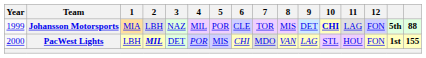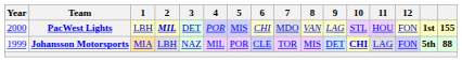 <table class="wikitable" style="text-align:center; font-size:85%">
 <tr>
 <th scope="col">Year</th>
 <th scope="col">Team</th>
 <th scope="col">1</th>
 <th scope="col">2</th>
 <th scope="col">3</th>
 <th scope="col">4</th>
 <th scope="col">5</th>
 <th scope="col">6</th>
 <th scope="col">7</th>
 <th scope="col">8</th>
 <th scope="col">9</th>
 <th scope="col">10</th>
 <th scope="col">11</th>
 <th scope="col">12</th>
 <th scope="col"></th>
 <th scope="col"></th>
 </tr>
 <tr>
+<td><a href='#'>2000</a></td>
+<th nowrap><a href='#'>PacWest Lights</a></th>
+<td style="background:#FFFFBF;"><a href='#'>LBH</a><br></td>
+<td style="background:#FFFFBF;"><strong><em><a href='#'>MIL</a></em></strong><br></td>
+<td style="background:#DFFFDF;"><a href='#'>DET</a><br></td>
+<td style="background:#CFCFFF;"><em><a href='#'>POR</a></em><br></td>
+<td style="background:#CFCFFF;"><a href='#'>MIS</a><br></td>
+<td style="background:#FFFFBF;"><em><a href='#'>CHI</a></em><br></td>
+<td style="background:#DFDFDF;"><a href='#'>MDO</a><br></td>
+<td style="background:#FFFFBF;"><em><a href='#'>VAN</a></em><br></td>
+<td style="background:#FFFFBF;"><em><a href='#'>LAG</a></em><br></td>
+<td style="background:#EFCFFF;"><a href='#'>STL</a><br></td>
+<td style="background:#EFCFFF;"><a href='#'>HOU</a><br></td>
+<td style="background:#FFFFBF;"><a href='#'>FON</a><br></td>
+<th style="background:#FFFFBF;">1st</th>
+<th style="background:#FFFFBF;">155</th>
+</tr>
+<tr>
 <td><a href='#'>1999</a></td>
 <th nowrap><a href='#'>Johansson Motorsports</a></th>
 <td style="background:#FFDF9F;"><a href='#'>MIA</a><br></td>
 <td style="background:#DFDFDF;"><a href='#'>LBH</a><br></td>
 <td style="background:#DFFFDF;"><a href='#'>NAZ</a><br></td>
 <td style="background:#EFCFFF;"><a href='#'>MIL</a><br></td>
 <td style="background:#EFCFFF;"><a href='#'>POR</a><br></td>
 <td style="background:#CFCFFF;"><a href='#'>CLE</a><br></td>
 <td style="background:#EFCFFF;"><a href='#'>TOR</a><br></td>
 <td style="background:#EFCFFF;"><a href='#'>MIS</a><br></td>
 <td style="background:#CFEAFF;"><a href='#'>DET</a><br></td>
 <td style="background:#FFFFBF;"><strong><a href='#'>CHI</a></strong><br></td>
 <td style="background:#DFDFDF;"><a href='#'>LAG</a><br></td>
 <td style="background:#CFCFFF;"><a href='#'>FON</a><br></td>
 <th style="background:#DFFFDF;">5th</th>
 <th style="background:#DFFFDF;">88</th>
 </tr>
 <tr>
-<td><a href='#'>2000</a></td>
-<th nowrap><a href='#'>PacWest Lights</a></th>
-<td style="background:#FFFFBF;"><a href='#'>LBH</a><br></td>
-<td style="background:#FFFFBF;"><strong><em><a href='#'>MIL</a></em></strong><br></td>
-<td style="background:#DFFFDF;"><a href='#'>DET</a><br></td>
-<td style="background:#CFCFFF;"><em><a href='#'>POR</a></em><br></td>
-<td style="background:#CFCFFF;"><a href='#'>MIS</a><br></td>
-<td style="background:#FFFFBF;"><em><a href='#'>CHI</a></em><br></td>
-<td style="background:#DFDFDF;"><a href='#'>MDO</a><br></td>
-<td style="background:#FFFFBF;"><em><a href='#'>VAN</a></em><br></td>
-<td style="background:#FFFFBF;"><em><a href='#'>LAG</a></em><br></td>
-<td style="background:#EFCFFF;"><a href='#'>STL</a><br></td>
-<td style="background:#EFCFFF;"><a href='#'>HOU</a><br></td>
-<td style="background:#FFFFBF;"><a href='#'>FON</a><br></td>
-<th style="background:#FFFFBF;">1st</th>
-<th style="background:#FFFFBF;">155</th>
-</tr>
-<tr>
 <th colspan="16"></th>
 </tr>
 </table>
